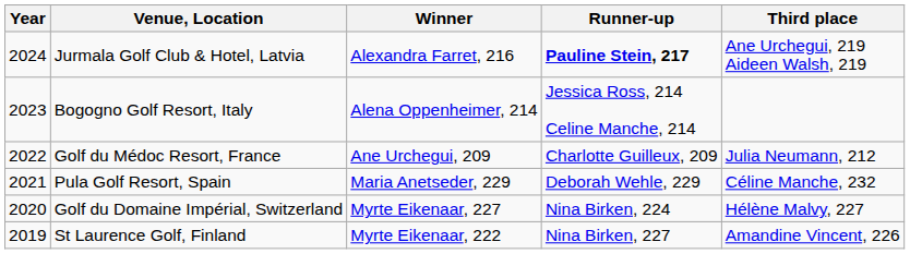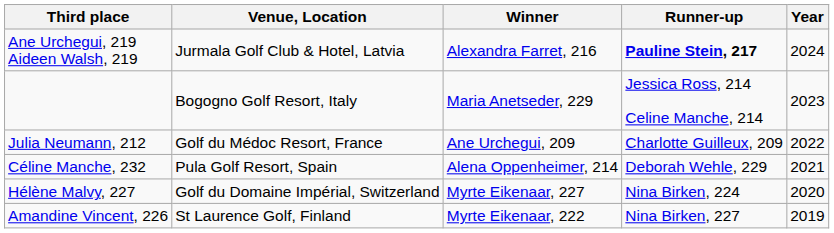 <table class="wikitable sortable" style="font-size:95%;">
 <tr>
-<th>Year</th>
+<th>Third place</th>
 <th>Venue, Location</th>
 <th>Winner</th>
 <th>Runner-up</th>
-<th>Third place</th>
+<th>Year</th>
 </tr>
 <tr>
-<td>2024</td>
+<td> <a href='#'>Ane Urchegui</a>, 219<br> <a href='#'>Aideen Walsh</a>, 219</td>
 <td>Jurmala Golf Club & Hotel, Latvia</td>
 <td> <a href='#'>Alexandra Farret</a>, 216</td>
 <td><strong> <a href='#'>Pauline Stein</a>, 217</strong></td>
-<td> <a href='#'>Ane Urchegui</a>, 219<br> <a href='#'>Aideen Walsh</a>, 219</td>
+<td>2024</td>
 </tr>
 <tr>
+<td></td>
+<td>Bogogno Golf Resort, Italy</td>
+<td> <a href='#'>Maria Anetseder</a>, 229</td>
+<td> <a href='#'>Jessica Ross</a>, 214<br><br> <a href='#'>Celine Manche</a>, 214</td>
 <td>2023</td>
-<td>Bogogno Golf Resort, Italy</td>
-<td> <a href='#'>Alena Oppenheimer</a>, 214</td>
-<td> <a href='#'>Jessica Ross</a>, 214<br><br> <a href='#'>Celine Manche</a>, 214</td>
-<td></td>
 </tr>
 <tr>
-<td>2022</td>
+<td> <a href='#'>Julia Neumann</a>, 212</td>
 <td>Golf du Médoc Resort, France</td>
 <td> <a href='#'>Ane Urchegui</a>, 209</td>
 <td> <a href='#'>Charlotte Guilleux</a>, 209</td>
-<td> <a href='#'>Julia Neumann</a>, 212</td>
+<td>2022</td>
 </tr>
 <tr>
+<td> <a href='#'>Céline Manche</a>, 232</td>
+<td>Pula Golf Resort, Spain</td>
+<td> <a href='#'>Alena Oppenheimer</a>, 214</td>
+<td> <a href='#'>Deborah Wehle</a>, 229</td>
 <td>2021</td>
-<td>Pula Golf Resort, Spain</td>
-<td> <a href='#'>Maria Anetseder</a>, 229</td>
-<td> <a href='#'>Deborah Wehle</a>, 229</td>
-<td> <a href='#'>Céline Manche</a>, 232</td>
 </tr>
 <tr>
-<td>2020</td>
+<td> <a href='#'>Hélène Malvy</a>, 227</td>
 <td>Golf du Domaine Impérial, Switzerland</td>
 <td> <a href='#'>Myrte Eikenaar</a>, 227</td>
 <td> <a href='#'>Nina Birken</a>, 224</td>
-<td> <a href='#'>Hélène Malvy</a>, 227</td>
+<td>2020</td>
 </tr>
 <tr>
-<td>2019</td>
+<td> <a href='#'>Amandine Vincent</a>, 226</td>
 <td>St Laurence Golf, Finland</td>
 <td> <a href='#'>Myrte Eikenaar</a>, 222</td>
 <td> <a href='#'>Nina Birken</a>, 227</td>
-<td> <a href='#'>Amandine Vincent</a>, 226</td>
+<td>2019</td>
 </tr>
 </table>
